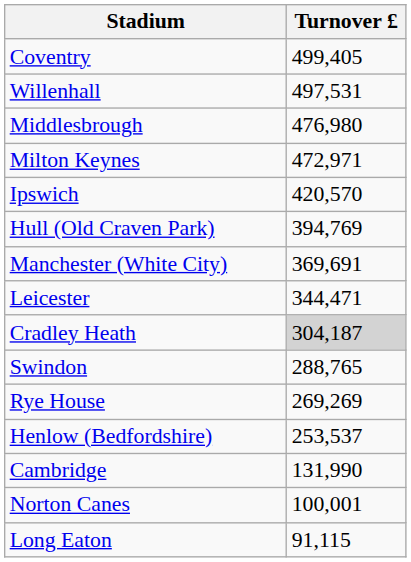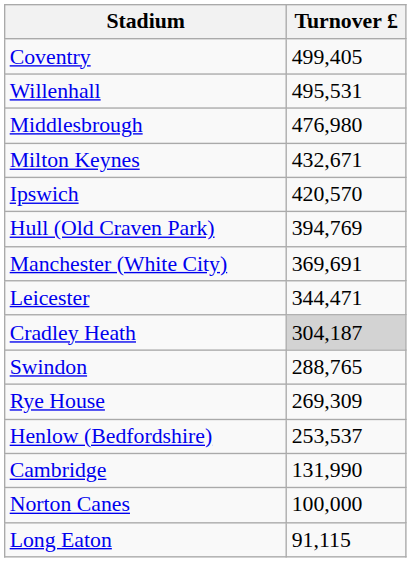 <table class="wikitable">
 <tr>
 <th width=200>Stadium</th>
 <th width=80>Turnover £</th>
 </tr>
 <tr>
 <td><a href='#'>Coventry</a></td>
 <td>499,405</td>
 </tr>
 <tr>
 <td><a href='#'>Willenhall</a></td>
-<td>497,531</td>
+<td>495,531</td>
 </tr>
 <tr>
 <td><a href='#'>Middlesbrough</a></td>
 <td>476,980</td>
 </tr>
 <tr>
 <td><a href='#'>Milton Keynes</a></td>
-<td>472,971</td>
+<td>432,671</td>
 </tr>
 <tr>
 <td><a href='#'>Ipswich</a></td>
 <td>420,570</td>
 </tr>
 <tr>
 <td><a href='#'>Hull (Old Craven Park)</a></td>
 <td>394,769</td>
 </tr>
 <tr>
 <td><a href='#'>Manchester (White City)</a></td>
 <td>369,691</td>
 </tr>
 <tr>
 <td><a href='#'>Leicester</a></td>
 <td>344,471</td>
 </tr>
 <tr>
 <td><a href='#'>Cradley Heath</a></td>
 <td style="background: lightgrey;">304,187</td>
 </tr>
 <tr>
 <td><a href='#'>Swindon</a></td>
 <td>288,765</td>
 </tr>
 <tr>
 <td><a href='#'>Rye House</a></td>
-<td>269,269</td>
+<td>269,309</td>
 </tr>
 <tr>
 <td><a href='#'>Henlow (Bedfordshire)</a></td>
 <td>253,537</td>
 </tr>
 <tr>
 <td><a href='#'>Cambridge</a></td>
 <td>131,990</td>
 </tr>
 <tr>
 <td><a href='#'>Norton Canes</a></td>
-<td>100,001</td>
+<td>100,000</td>
 </tr>
 <tr>
 <td><a href='#'>Long Eaton</a></td>
 <td>91,115</td>
 </tr>
 </table>
